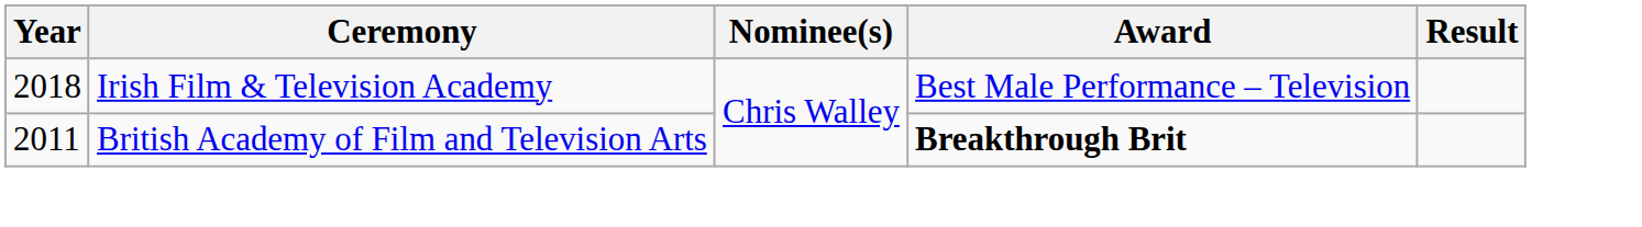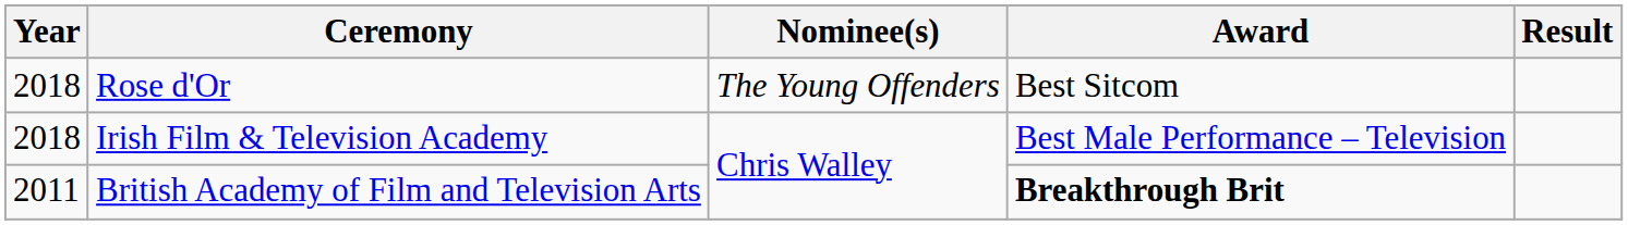 <table class=wikitable plainrowheaders>
 <tr>
 <th>Year</th>
 <th>Ceremony</th>
 <th>Nominee(s)</th>
 <th>Award</th>
 <th>Result</th>
+</tr>
+<tr>
+<td>2018</td>
+<td><a href='#'>Rose d'Or</a></td>
+<td><em>The Young Offenders</em></td>
+<td>Best Sitcom</td>
+<td></td>
 </tr>
 <tr>
 <td>2018</td>
 <td><a href='#'>Irish Film & Television Academy</a></td>
 <td rowspan=2><a href='#'>Chris Walley</a></td>
 <td><a href='#'>Best Male Performance – Television</a></td>
 <td></td>
 </tr>
 <tr>
 <td>2011</td>
 <td><a href='#'>British Academy of Film and Television Arts</a></td>
 <td><strong>Breakthrough Brit</strong></td>
 <td></td>
 </tr>
 </table>
